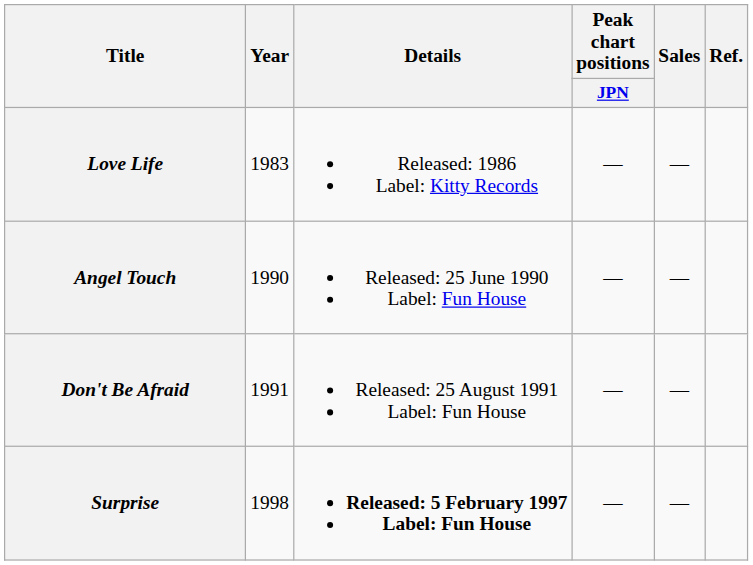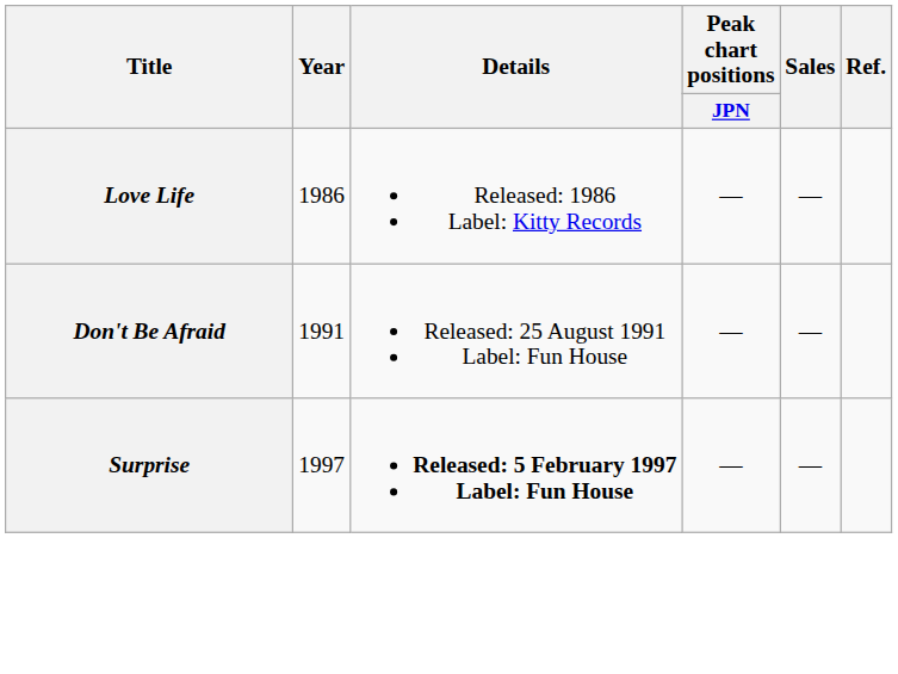 <table class="wikitable plainrowheaders" style="text-align:center;">
 <tr>
 <th scope="col" rowspan="2" style="width:12em;">Title</th>
 <th scope="col" rowspan="2">Year</th>
 <th scope="col" rowspan="2">Details</th>
 <th scope="col" colspan="1">Peak chart positions</th>
 <th scope="col" rowspan="2">Sales</th>
 <th scope="col" rowspan="2">Ref.</th>
 </tr>
 <tr>
 <th scope="col" style="width:3em;font-size:90%;"><a href='#'>JPN</a></th>
 </tr>
 <tr>
 <th scope="row"><em>Love Life</em><br></th>
-<td>1983</td>
+<td>1986</td>
 <td><br><ul><li>Released: 1986</li><li>Label: <a href='#'>Kitty Records</a></li></ul></td>
-<td>—</td>
-<td>—</td>
-<td></td>
-</tr>
-<tr>
-<th scope="row"><em>Angel Touch</em><br></th>
-<td>1990</td>
-<td><br><ul><li>Released: 25 June 1990</li><li>Label: <a href='#'>Fun House</a></li></ul></td>
 <td>—</td>
 <td>—</td>
 <td></td>
 </tr>
 <tr>
 <th scope="row"><em>Don't Be Afraid</em><br></th>
 <td>1991</td>
 <td><br><ul><li>Released: 25 August 1991</li><li>Label: Fun House</li></ul></td>
 <td>—</td>
 <td>—</td>
 <td></td>
 </tr>
 <tr>
 <th scope="row"><em>Surprise</em></th>
-<td>1998</td>
+<td>1997</td>
 <td><strong><br><ul><li>Released: 5 February 1997</li><li>Label: Fun House</li></ul></strong></td>
 <td>—</td>
 <td>—</td>
 <td></td>
 </tr>
 </table>
